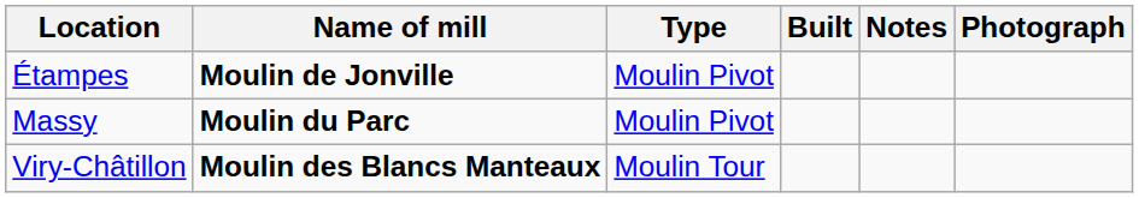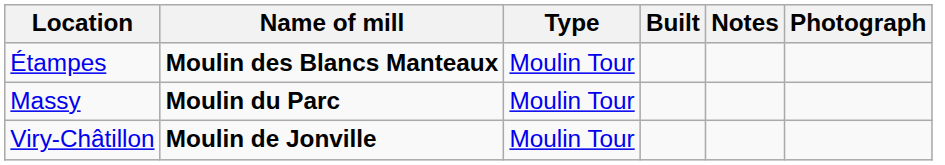 <table class="wikitable">
 <tr>
 <th>Location</th>
 <th>Name of mill</th>
 <th>Type</th>
 <th>Built</th>
 <th>Notes</th>
 <th>Photograph</th>
 </tr>
 <tr>
 <td><a href='#'>Étampes</a></td>
-<td><strong>Moulin de Jonville</strong></td>
-<td><a href='#'>Moulin Pivot</a></td>
+<td><strong>Moulin des Blancs Manteaux</strong></td>
+<td><a href='#'>Moulin Tour</a></td>
 <td></td>
 <td> </td>
 <td></td>
 </tr>
 <tr>
 <td><a href='#'>Massy</a></td>
 <td><strong>Moulin du Parc</strong></td>
-<td><a href='#'>Moulin Pivot</a></td>
+<td><a href='#'>Moulin Tour</a></td>
 <td></td>
 <td> </td>
 <td></td>
 </tr>
 <tr>
 <td><a href='#'>Viry-Châtillon</a></td>
-<td><strong>Moulin des Blancs Manteaux</strong></td>
+<td><strong>Moulin de Jonville</strong></td>
 <td><a href='#'>Moulin Tour</a></td>
 <td></td>
 <td> </td>
 <td></td>
 </tr>
 </table>
